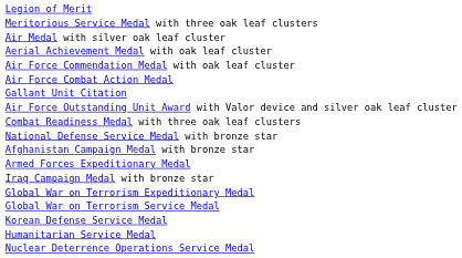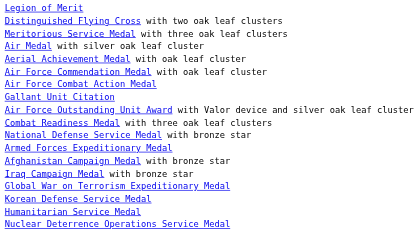 <table>
 <tr>
 <td></td>
 <td><a href='#'>Legion of Merit</a></td>
+</tr>
+<tr>
+<td></td>
+<td><a href='#'>Distinguished Flying Cross</a> with two oak leaf clusters</td>
 </tr>
 <tr>
 <td></td>
 <td><a href='#'>Meritorious Service Medal</a> with three oak leaf clusters</td>
 </tr>
 <tr>
 <td></td>
 <td><a href='#'>Air Medal</a> with silver oak leaf cluster</td>
 </tr>
 <tr>
 <td></td>
 <td><a href='#'>Aerial Achievement Medal</a> with oak leaf cluster</td>
 </tr>
 <tr>
 <td></td>
 <td><a href='#'>Air Force Commendation Medal</a> with oak leaf cluster</td>
 </tr>
 <tr>
 <td></td>
 <td><a href='#'>Air Force Combat Action Medal</a></td>
 </tr>
 <tr>
 <td></td>
 <td><a href='#'>Gallant Unit Citation</a></td>
 </tr>
 <tr>
 <td></td>
 <td><a href='#'>Air Force Outstanding Unit Award</a> with Valor device and silver oak leaf cluster</td>
 </tr>
 <tr>
 <td></td>
 <td><a href='#'>Combat Readiness Medal</a> with three oak leaf clusters</td>
 </tr>
 <tr>
 <td></td>
 <td><a href='#'>National Defense Service Medal</a> with bronze star</td>
 </tr>
 <tr>
 <td></td>
-<td><a href='#'>Afghanistan Campaign Medal</a> with bronze star</td>
+<td><a href='#'>Armed Forces Expeditionary Medal</a></td>
 </tr>
 <tr>
 <td></td>
-<td><a href='#'>Armed Forces Expeditionary Medal</a></td>
+<td><a href='#'>Afghanistan Campaign Medal</a> with bronze star</td>
 </tr>
 <tr>
 <td></td>
 <td><a href='#'>Iraq Campaign Medal</a> with bronze star</td>
 </tr>
 <tr>
 <td></td>
 <td><a href='#'>Global War on Terrorism Expeditionary Medal</a></td>
-</tr>
-<tr>
-<td></td>
-<td><a href='#'>Global War on Terrorism Service Medal</a></td>
 </tr>
 <tr>
 <td></td>
 <td><a href='#'>Korean Defense Service Medal</a></td>
 </tr>
 <tr>
 <td></td>
 <td><a href='#'>Humanitarian Service Medal</a></td>
 </tr>
 <tr>
 <td></td>
 <td><a href='#'>Nuclear Deterrence Operations Service Medal</a></td>
 </tr>
 <tr>
 </tr>
 </table>
